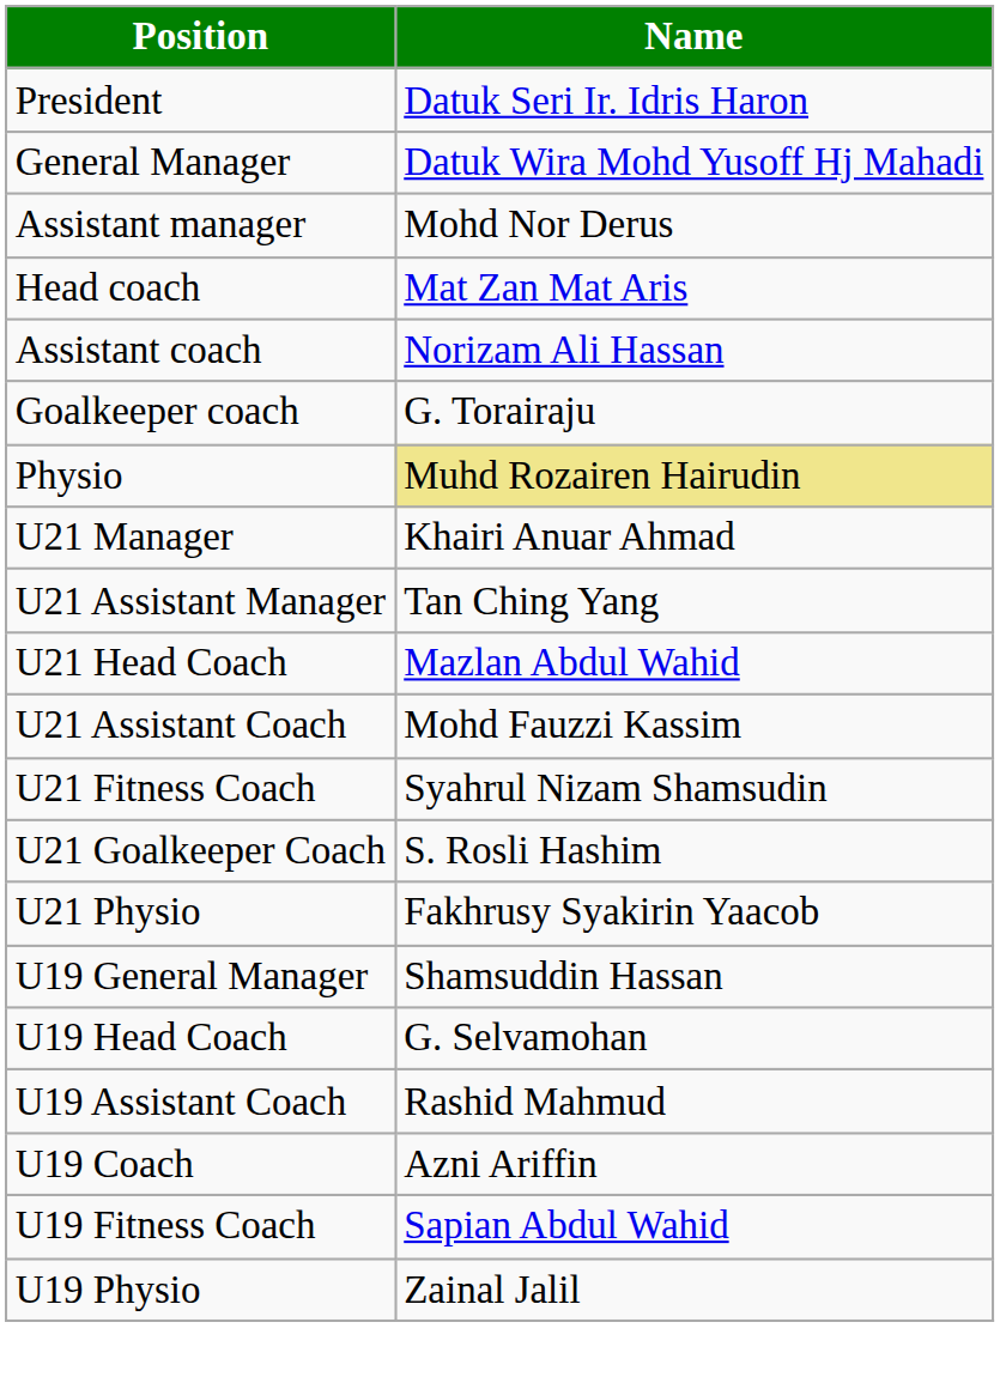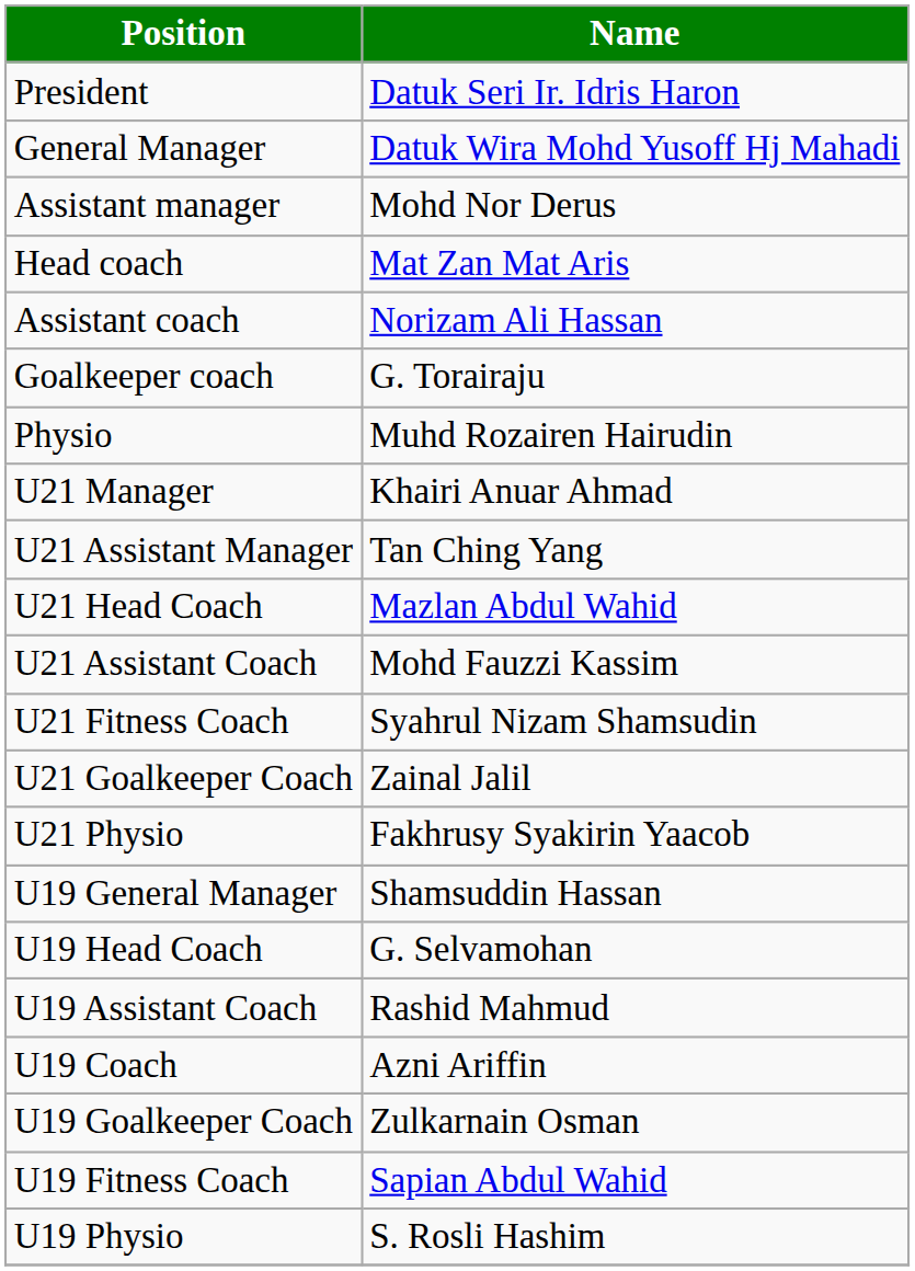 <table class="wikitable">
 <tr>
 <th style="background:green; color:White;">Position</th>
 <th style="background:green; color:White;">Name</th>
 </tr>
 <tr>
 <td>President</td>
 <td> <a href='#'>Datuk Seri Ir. Idris Haron</a></td>
 </tr>
 <tr>
 <td>General Manager</td>
 <td> <a href='#'>Datuk Wira Mohd Yusoff Hj Mahadi</a></td>
 </tr>
 <tr>
 <td>Assistant manager</td>
 <td> Mohd Nor Derus</td>
 </tr>
 <tr>
 <td>Head coach</td>
 <td> <a href='#'>Mat Zan Mat Aris</a></td>
 </tr>
 <tr>
 <td>Assistant coach</td>
 <td> <a href='#'>Norizam Ali Hassan</a></td>
 </tr>
 <tr>
 <td>Goalkeeper coach</td>
 <td> G. Torairaju</td>
 </tr>
 <tr>
 <td>Physio</td>
-<td style="background: khaki;"> Muhd Rozairen Hairudin</td>
+<td> Muhd Rozairen Hairudin</td>
 </tr>
 <tr>
 <td>U21 Manager</td>
 <td> Khairi Anuar Ahmad</td>
 </tr>
 <tr>
 <td>U21 Assistant Manager</td>
 <td> Tan Ching Yang</td>
 </tr>
 <tr>
 <td>U21 Head Coach</td>
 <td> <a href='#'>Mazlan Abdul Wahid</a></td>
 </tr>
 <tr>
 <td>U21 Assistant Coach</td>
 <td> Mohd Fauzzi Kassim</td>
 </tr>
 <tr>
 <td>U21 Fitness Coach</td>
 <td> Syahrul Nizam Shamsudin</td>
 </tr>
 <tr>
 <td>U21 Goalkeeper Coach</td>
-<td> S. Rosli Hashim</td>
+<td> Zainal Jalil</td>
 </tr>
 <tr>
 <td>U21 Physio</td>
 <td> Fakhrusy Syakirin Yaacob</td>
 </tr>
 <tr>
 <td>U19 General Manager</td>
 <td> Shamsuddin Hassan</td>
 </tr>
 <tr>
 <td>U19 Head Coach</td>
 <td> G. Selvamohan</td>
 </tr>
 <tr>
 <td>U19 Assistant Coach</td>
 <td> Rashid Mahmud</td>
 </tr>
 <tr>
 <td>U19 Coach</td>
 <td> Azni Ariffin</td>
 </tr>
 <tr>
+<td>U19 Goalkeeper Coach</td>
+<td> Zulkarnain Osman</td>
+</tr>
+<tr>
 <td>U19 Fitness Coach</td>
 <td> <a href='#'>Sapian Abdul Wahid</a></td>
 </tr>
 <tr>
 <td>U19 Physio</td>
-<td> Zainal Jalil</td>
+<td> S. Rosli Hashim</td>
 </tr>
 <tr>
 </tr>
 </table>
